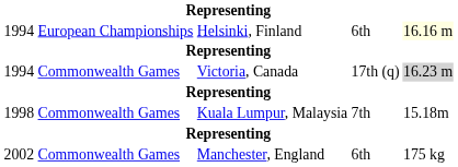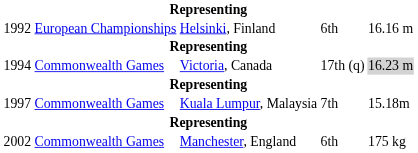 <table>
 <tr>
 <th colspan=6>Representing </th>
 </tr>
 <tr>
-<td>1994</td>
+<td>1992</td>
 <td><a href='#'>European Championships</a></td>
 <td><a href='#'>Helsinki</a>, Finland</td>
 <td>6th</td>
-<td style="background: lightyellow;">16.16 m</td>
+<td>16.16 m</td>
 </tr>
 <tr>
 <th colspan=6>Representing </th>
 </tr>
 <tr>
 <td>1994</td>
 <td><a href='#'>Commonwealth Games</a></td>
 <td><a href='#'>Victoria</a>, Canada</td>
 <td>17th (q)</td>
 <td style="background: lightgrey;">16.23 m</td>
 </tr>
 <tr>
 <th colspan=6>Representing </th>
 </tr>
 <tr>
-<td>1998</td>
+<td>1997</td>
 <td><a href='#'>Commonwealth Games</a></td>
 <td><a href='#'>Kuala Lumpur</a>, Malaysia</td>
 <td>7th</td>
 <td>15.18m</td>
 </tr>
 <tr>
 <th colspan=6>Representing </th>
 </tr>
 <tr>
 <td>2002</td>
 <td><a href='#'>Commonwealth Games</a></td>
 <td><a href='#'>Manchester</a>, England</td>
 <td>6th</td>
 <td>175 kg</td>
 </tr>
 </table>
